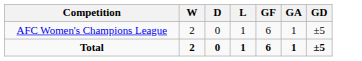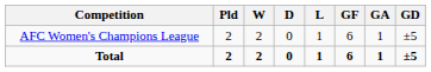 <table class="wikitable" style="text-align: center;">
 <tr>
 <th width="250">Competition</th>
+<th width="30">Pld</th>
 <th width="30">W</th>
 <th width="30">D</th>
 <th width="30">L</th>
 <th width="30">GF</th>
 <th width="30">GA</th>
 <th width="30">GD</th>
 </tr>
 <tr>
 <td><a href='#'>AFC Women's Champions League</a></td>
 <td>2</td>
+<td>2</td>
 <td>0</td>
 <td>1</td>
 <td>6</td>
 <td>1</td>
 <td>±5</td>
 </tr>
 <tr>
 <td><strong>Total</strong></td>
 <td><strong>2</strong></td>
+<td><strong>2</strong></td>
 <td><strong>0</strong></td>
 <td><strong>1</strong></td>
 <td><strong>6</strong></td>
 <td><strong>1</strong></td>
 <td><strong>±5</strong></td>
 </tr>
 </table>
